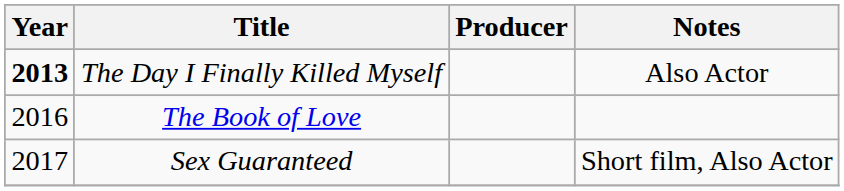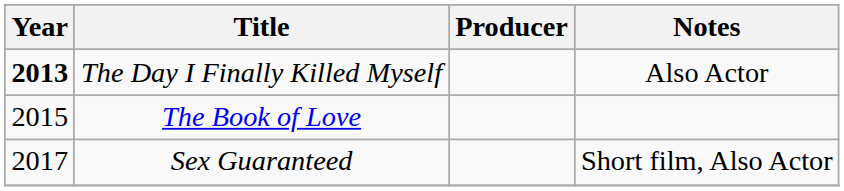 <table class="wikitable sortable" style="text-align:center">
 <tr>
 <th>Year</th>
 <th>Title</th>
 <th>Producer</th>
 <th>Notes</th>
 </tr>
 <tr>
 <td><strong>2013</strong></td>
 <td><em>The Day I Finally Killed Myself</em></td>
 <td></td>
 <td>Also Actor</td>
 </tr>
 <tr>
-<td>2016</td>
+<td>2015</td>
 <td><em><a href='#'>The Book of Love</a></em></td>
 <td></td>
 <td> </td>
 </tr>
 <tr>
 <td>2017</td>
 <td><em>Sex Guaranteed</em></td>
 <td></td>
 <td>Short film, Also Actor</td>
 </tr>
 <tr>
 </tr>
 </table>
